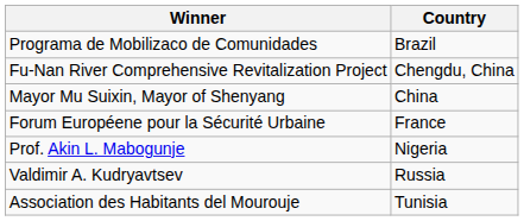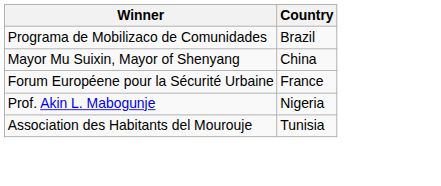 <table class="wikitable">
 <tr>
 <th>Winner</th>
 <th>Country</th>
 </tr>
 <tr>
 <td>Programa de Mobilizaco de Comunidades</td>
 <td>Brazil</td>
-</tr>
-<tr>
-<td>Fu-Nan River Comprehensive Revitalization Project</td>
-<td>Chengdu, China</td>
 </tr>
 <tr>
 <td>Mayor Mu Suixin, Mayor of Shenyang</td>
 <td>China</td>
 </tr>
 <tr>
 <td>Forum Européene pour la Sécurité Urbaine</td>
 <td>France</td>
 </tr>
 <tr>
 <td>Prof. <a href='#'>Akin L. Mabogunje</a></td>
 <td>Nigeria</td>
 </tr>
 <tr>
-<td>Valdimir A. Kudryavtsev</td>
-<td>Russia</td>
-</tr>
-<tr>
 <td>Association des Habitants del Mourouje</td>
 <td>Tunisia</td>
 </tr>
 </table>
